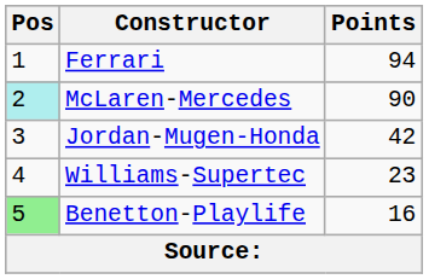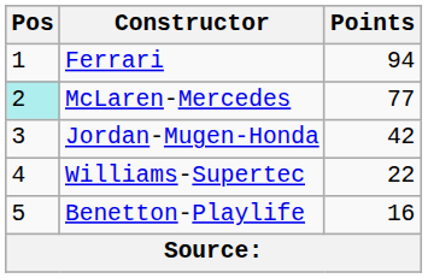 <table class="wikitable" style="font-size:95%;">
 <tr>
 <th>Pos</th>
 <th>Constructor</th>
 <th>Points</th>
 </tr>
 <tr>
 <td>1</td>
 <td> <a href='#'>Ferrari</a></td>
 <td align="right">94</td>
 </tr>
 <tr>
 <td style="background: paleturquoise;">2</td>
 <td> <a href='#'>McLaren</a>-<a href='#'>Mercedes</a></td>
-<td align="right">90</td>
+<td align="right">77</td>
 </tr>
 <tr>
 <td>3</td>
 <td> <a href='#'>Jordan</a>-<a href='#'>Mugen-Honda</a></td>
 <td align="right">42</td>
 </tr>
 <tr>
 <td>4</td>
 <td> <a href='#'>Williams</a>-<a href='#'>Supertec</a></td>
-<td align="right">23</td>
+<td align="right">22</td>
 </tr>
 <tr>
-<td style="background: lightgreen;">5</td>
+<td>5</td>
 <td> <a href='#'>Benetton</a>-<a href='#'>Playlife</a></td>
 <td align="right">16</td>
 </tr>
 <tr>
 <th colspan=4>Source:</th>
 </tr>
 </table>
